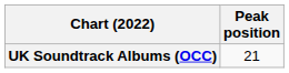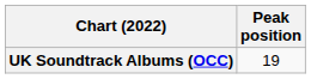 <table class="wikitable sortable plainrowheaders" style="text-align:center">
 <tr>
 <th scope="col">Chart (2022)</th>
 <th scope="col">Peak<br>position</th>
 </tr>
 <tr>
 <th scope="row">UK Soundtrack Albums (<a href='#'>OCC</a>)</th>
-<td>21</td>
+<td>19</td>
 </tr>
 </table>
